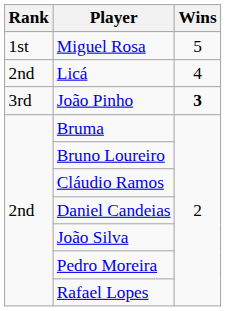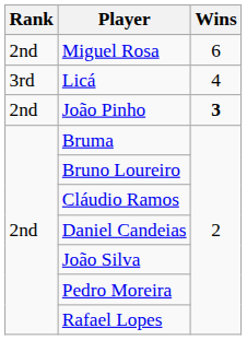 <table class="wikitable">
 <tr>
 <th>Rank</th>
 <th>Player</th>
 <th>Wins</th>
 </tr>
 <tr>
-<td rowspan="1" style="border-top:1px solid silver">1st</td>
+<td rowspan="1" style="border-top:1px solid silver">2nd</td>
 <td><a href='#'>Miguel Rosa</a></td>
-<td rowspan="1" style="text-align:center; border-top:1px solid silver">5</td>
+<td rowspan="1" style="text-align:center; border-top:1px solid silver">6</td>
 </tr>
 <tr>
-<td rowspan="1" style="border-top:1px solid silver">2nd</td>
+<td rowspan="1" style="border-top:1px solid silver">3rd</td>
 <td><a href='#'>Licá</a></td>
 <td rowspan="1" style="text-align:center; border-top:1px solid silver">4</td>
 </tr>
 <tr>
-<td rowspan="1" style="border-top:1px solid silver">3rd</td>
+<td rowspan="1" style="border-top:1px solid silver">2nd</td>
 <td><a href='#'>João Pinho</a></td>
 <td rowspan="1" style="text-align:center; border-top:1px solid silver"><strong>3</strong></td>
 </tr>
 <tr>
 <td rowspan="10" style="border-top:1px solid silver">2nd</td>
 <td><a href='#'>Bruma</a></td>
 <td rowspan="8" style="text-align:center; border-top:1px solid silver">2</td>
 </tr>
 <tr>
 <td><a href='#'>Bruno Loureiro</a></td>
 </tr>
 <tr>
 <td><a href='#'>Cláudio Ramos</a></td>
 </tr>
 <tr>
 <td><a href='#'>Daniel Candeias</a></td>
 </tr>
 <tr>
 <td><a href='#'>João Silva</a></td>
 </tr>
 <tr>
 <td><a href='#'>Pedro Moreira</a></td>
 </tr>
 <tr>
 <td><a href='#'>Rafael Lopes</a></td>
 </tr>
 </table>
